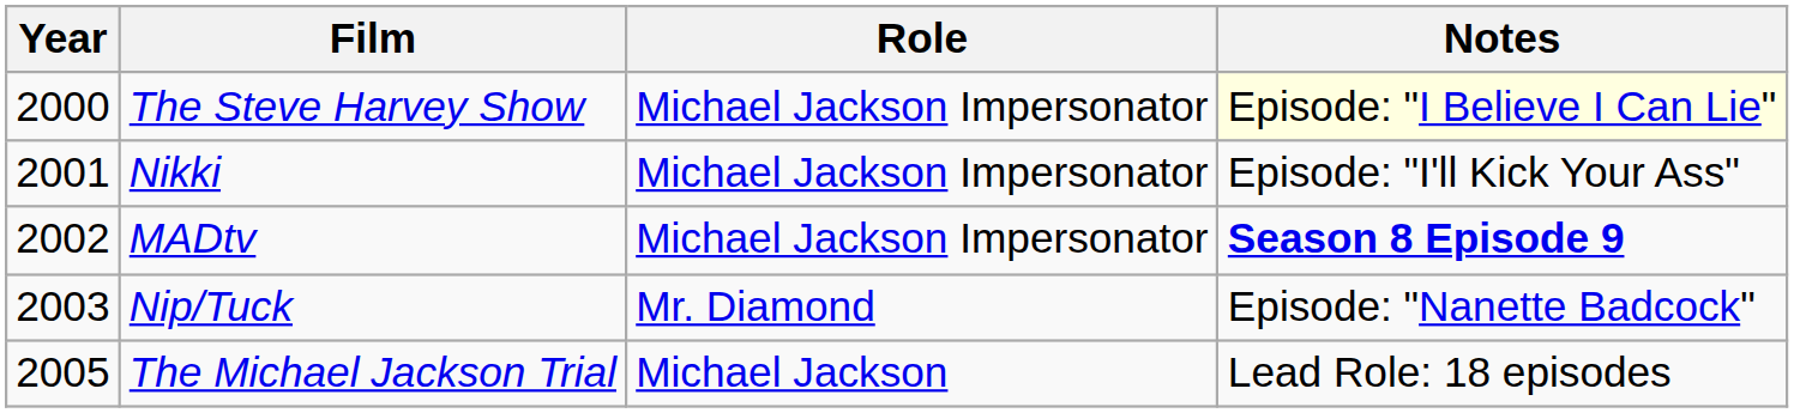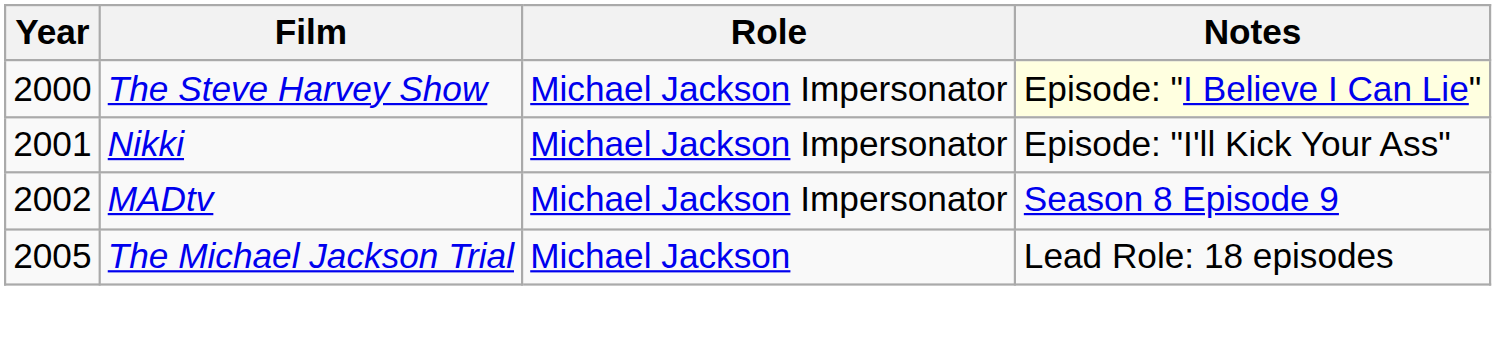 <table class="wikitable sortable">
 <tr>
 <th>Year</th>
 <th>Film</th>
 <th>Role</th>
 <th class="unsortable">Notes</th>
 </tr>
 <tr>
 <td>2000</td>
 <td><em><a href='#'>The Steve Harvey Show</a></em></td>
 <td><a href='#'>Michael Jackson</a> Impersonator</td>
 <td style="background: lightyellow;">Episode: "<a href='#'>I Believe I Can Lie</a>"</td>
 </tr>
 <tr>
 <td>2001</td>
 <td><em><a href='#'>Nikki</a></em></td>
 <td><a href='#'>Michael Jackson</a> Impersonator</td>
 <td>Episode: "I'll Kick Your Ass"</td>
 </tr>
 <tr>
 <td>2002</td>
 <td><em><a href='#'>MADtv</a></em></td>
 <td><a href='#'>Michael Jackson</a> Impersonator</td>
-<td><strong><a href='#'>Season 8 Episode 9</a></strong></td>
-</tr>
-<tr>
-<td>2003</td>
-<td><em><a href='#'>Nip/Tuck</a></em></td>
-<td><a href='#'>Mr. Diamond</a></td>
-<td>Episode: "<a href='#'>Nanette Badcock</a>"</td>
+<td><a href='#'>Season 8 Episode 9</a></td>
 </tr>
 <tr>
 <td>2005</td>
 <td><em><a href='#'>The Michael Jackson Trial</a></em></td>
 <td><a href='#'>Michael Jackson</a></td>
 <td>Lead Role: 18 episodes</td>
 </tr>
 </table>
